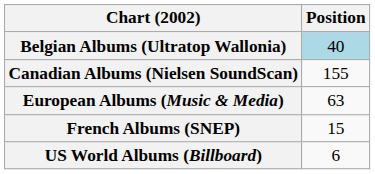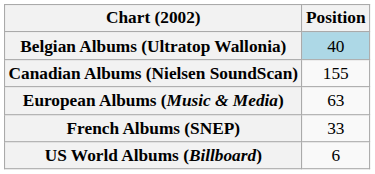 <table class="wikitable sortable plainrowheaders" style="text-align:center">
 <tr>
 <th scope="col">Chart (2002)</th>
 <th scope="col">Position</th>
 </tr>
 <tr>
 <th scope="row">Belgian Albums (Ultratop Wallonia)</th>
 <td style="background: lightblue;">40</td>
 </tr>
 <tr>
 <th scope="row">Canadian Albums (Nielsen SoundScan)</th>
 <td>155</td>
 </tr>
 <tr>
 <th scope="row">European Albums (<em>Music & Media</em>)</th>
 <td>63</td>
 </tr>
 <tr>
 <th scope="row">French Albums (SNEP)</th>
-<td>15</td>
+<td>33</td>
 </tr>
 <tr>
 <th scope="row">US World Albums (<em>Billboard</em>)</th>
 <td>6</td>
 </tr>
 </table>
